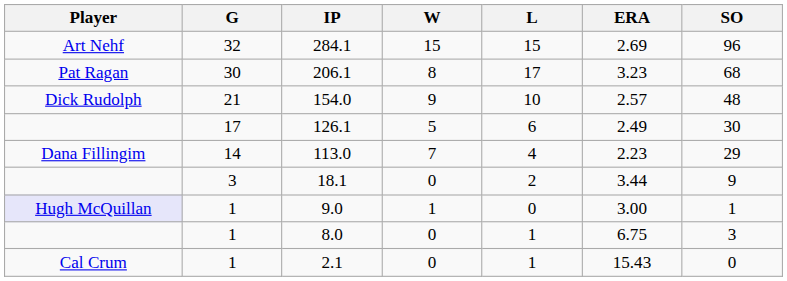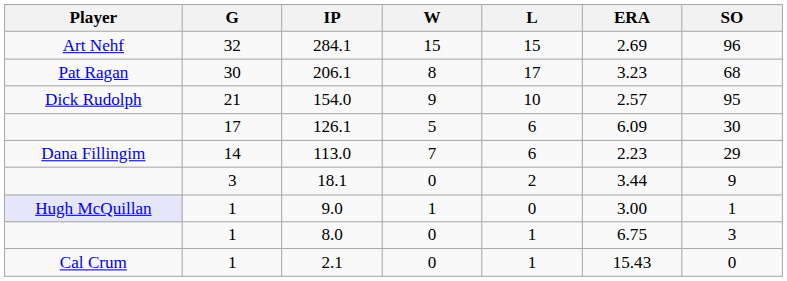 <table class="wikitable sortable">
 <tr>
 <th bgcolor="#DDDDFF" width="16%">Player</th>
 <th bgcolor="#DDDDFF" width="9%">G</th>
 <th bgcolor="#DDDDFF" width="9%">IP</th>
 <th bgcolor="#DDDDFF" width="9%">W</th>
 <th bgcolor="#DDDDFF" width="9%">L</th>
 <th bgcolor="#DDDDFF" width="9%">ERA</th>
 <th bgcolor="#DDDDFF" width="9%">SO</th>
 </tr>
 <tr align="center">
 <td><a href='#'>Art Nehf</a></td>
 <td>32</td>
 <td>284.1</td>
 <td>15</td>
 <td>15</td>
 <td>2.69</td>
 <td>96</td>
 </tr>
 <tr align=center>
 <td><a href='#'>Pat Ragan</a></td>
 <td>30</td>
 <td>206.1</td>
 <td>8</td>
 <td>17</td>
 <td>3.23</td>
 <td>68</td>
 </tr>
 <tr align=center>
 <td><a href='#'>Dick Rudolph</a></td>
 <td>21</td>
 <td>154.0</td>
 <td>9</td>
 <td>10</td>
 <td>2.57</td>
-<td>48</td>
+<td>95</td>
 </tr>
 <tr align=center>
 <td></td>
 <td>17</td>
 <td>126.1</td>
 <td>5</td>
 <td>6</td>
-<td>2.49</td>
+<td>6.09</td>
 <td>30</td>
 </tr>
 <tr align="center">
 <td><a href='#'>Dana Fillingim</a></td>
 <td>14</td>
 <td>113.0</td>
 <td>7</td>
-<td>4</td>
+<td>6</td>
 <td>2.23</td>
 <td>29</td>
 </tr>
 <tr align=center>
 <td></td>
 <td>3</td>
 <td>18.1</td>
 <td>0</td>
 <td>2</td>
 <td>3.44</td>
 <td>9</td>
 </tr>
 <tr align="center">
 <td style="background: lavender;"><a href='#'>Hugh McQuillan</a></td>
 <td>1</td>
 <td>9.0</td>
 <td>1</td>
 <td>0</td>
 <td>3.00</td>
 <td>1</td>
 </tr>
 <tr align=center>
 <td></td>
 <td>1</td>
 <td>8.0</td>
 <td>0</td>
 <td>1</td>
 <td>6.75</td>
 <td>3</td>
 </tr>
 <tr align="center">
 <td><a href='#'>Cal Crum</a></td>
 <td>1</td>
 <td>2.1</td>
 <td>0</td>
 <td>1</td>
 <td>15.43</td>
 <td>0</td>
 </tr>
 </table>
